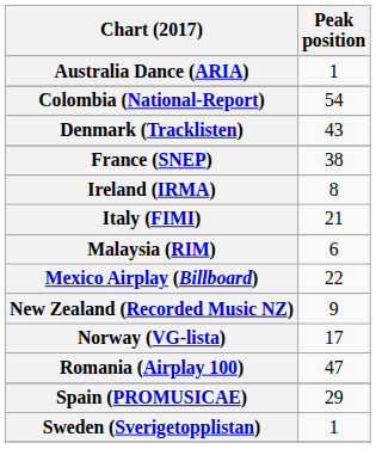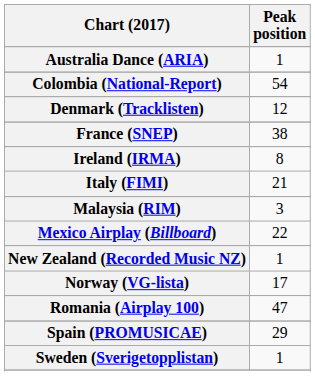 <table class="wikitable sortable plainrowheaders" style="text-align:center">
 <tr>
 <th scope="col">Chart (2017)</th>
 <th scope="col">Peak<br> position</th>
 </tr>
 <tr>
 </tr>
 <tr>
 <th scope="row">Australia Dance (<a href='#'>ARIA</a>)</th>
 <td>1</td>
 </tr>
 <tr>
 </tr>
 <tr>
 </tr>
 <tr>
 </tr>
 <tr>
 </tr>
 <tr>
 <th scope="row">Colombia (<a href='#'>National-Report</a>)</th>
 <td>54</td>
 </tr>
 <tr>
 </tr>
 <tr>
 </tr>
 <tr>
 <th scope="row">Denmark (<a href='#'>Tracklisten</a>)</th>
-<td>43</td>
+<td>12</td>
 </tr>
 <tr>
 </tr>
 <tr>
 <th scope="row">France (<a href='#'>SNEP</a>)</th>
 <td>38</td>
 </tr>
 <tr>
 </tr>
 <tr>
 </tr>
 <tr>
 </tr>
 <tr>
 </tr>
 <tr>
 <th scope="row">Ireland (<a href='#'>IRMA</a>)</th>
 <td>8</td>
 </tr>
 <tr>
 <th scope="row">Italy (<a href='#'>FIMI</a>)</th>
 <td>21</td>
 </tr>
 <tr>
 </tr>
 <tr>
 <th scope="row">Malaysia (<a href='#'>RIM</a>)</th>
-<td>6</td>
+<td>3</td>
 </tr>
 <tr>
 <th scope="row"><a href='#'>Mexico Airplay</a> (<em><a href='#'>Billboard</a></em>)</th>
 <td>22</td>
 </tr>
 <tr>
 </tr>
 <tr>
 </tr>
 <tr>
 <th scope="row">New Zealand (<a href='#'>Recorded Music NZ</a>)</th>
-<td>9</td>
+<td>1</td>
 </tr>
 <tr>
 <th scope="row">Norway (<a href='#'>VG-lista</a>)</th>
 <td>17</td>
 </tr>
 <tr>
 </tr>
 <tr>
 <th scope="row">Romania (<a href='#'>Airplay 100</a>)</th>
 <td>47</td>
 </tr>
 <tr>
 </tr>
 <tr>
 </tr>
 <tr>
 </tr>
 <tr>
 <th scope="row">Spain (<a href='#'>PROMUSICAE</a>)</th>
 <td>29</td>
 </tr>
 <tr>
 <th scope="row">Sweden (<a href='#'>Sverigetopplistan</a>)</th>
 <td>1</td>
 </tr>
 <tr>
 </tr>
 <tr>
 </tr>
 <tr>
 </tr>
 <tr>
 </tr>
 <tr>
 </tr>
 <tr>
 </tr>
 <tr>
 </tr>
 <tr>
 </tr>
 <tr>
 </tr>
 <tr>
 </tr>
 </table>
